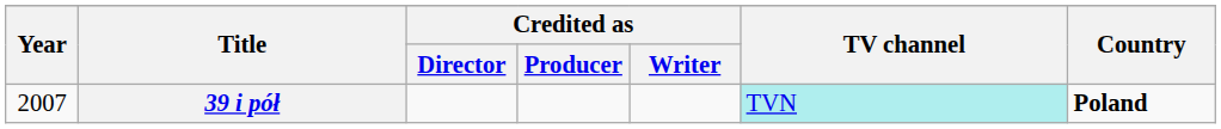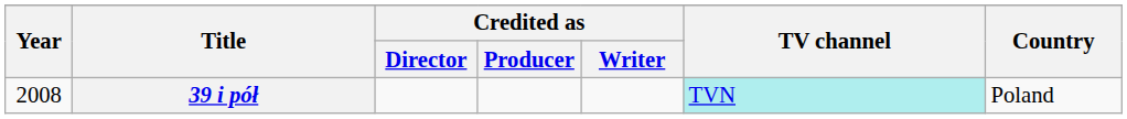 <table class="wikitable sortable plainrowheaders" style="text-align:center">
 <tr>
 </tr>
 <tr>
 <th scope="col" width=40 rowspan="2">Year</th>
 <th scope="col" width=205 rowspan="2">Title</th>
 <th scope="col" colspan="3">Credited as</th>
 <th scope="col" width=205 rowspan="2">TV channel</th>
 <th scope="col" width=88 rowspan="2">Country</th>
 </tr>
 <tr>
 <th width="65"><a href='#'>Director</a></th>
 <th width="65"><a href='#'>Producer</a></th>
 <th width="65"><a href='#'>Writer</a></th>
 </tr>
 <tr>
-<td>2007</td>
+<td>2008</td>
 <th scope="row"><em><a href='#'>39 i pół</a></em></th>
 <td></td>
 <td></td>
 <td></td>
 <td align=left style="background: paleturquoise;"><a href='#'>TVN</a></td>
-<td align=left><strong>Poland</strong></td>
+<td align=left>Poland</td>
 </tr>
 </table>
